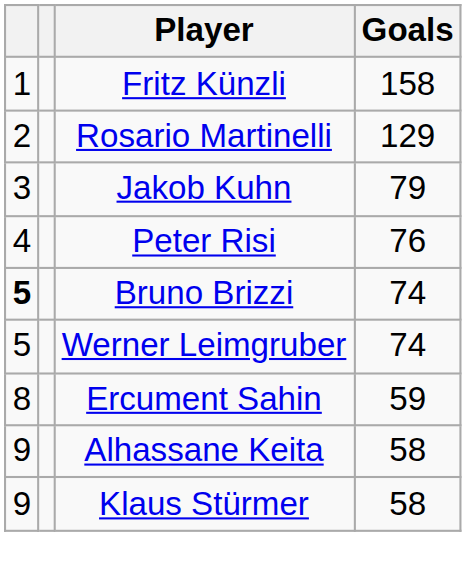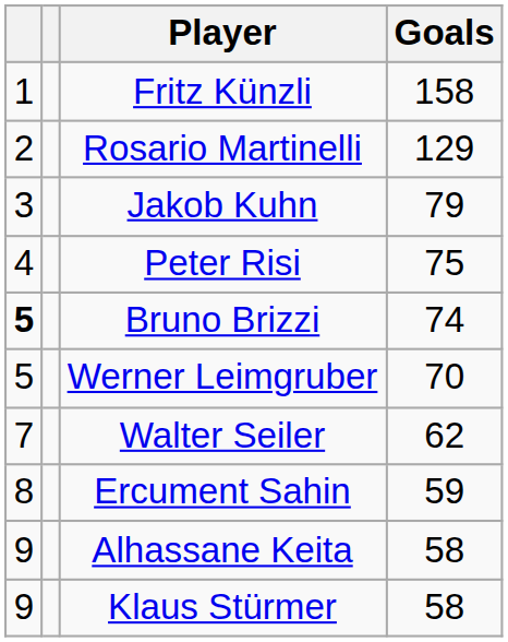 <table class="wikitable" style="text-align: center;">
 <tr>
 <th></th>
 <th></th>
 <th>Player</th>
 <th>Goals</th>
 </tr>
 <tr>
 <td>1</td>
 <td></td>
 <td><a href='#'>Fritz Künzli</a></td>
 <td>158</td>
 </tr>
 <tr>
 <td>2</td>
 <td></td>
 <td><a href='#'>Rosario Martinelli</a></td>
 <td>129</td>
 </tr>
 <tr>
 <td>3</td>
 <td></td>
 <td><a href='#'>Jakob Kuhn</a></td>
 <td>79</td>
 </tr>
 <tr>
 <td>4</td>
 <td></td>
 <td><a href='#'>Peter Risi</a></td>
-<td>76</td>
+<td>75</td>
 </tr>
 <tr>
 <td><strong>5</strong></td>
 <td></td>
 <td><a href='#'>Bruno Brizzi</a></td>
 <td>74</td>
 </tr>
 <tr>
 <td>5</td>
 <td></td>
 <td><a href='#'>Werner Leimgruber</a></td>
-<td>74</td>
+<td>70</td>
+</tr>
+<tr>
+<td>7</td>
+<td></td>
+<td><a href='#'>Walter Seiler</a></td>
+<td>62</td>
 </tr>
 <tr>
 <td>8</td>
 <td></td>
 <td><a href='#'>Ercument Sahin</a></td>
 <td>59</td>
 </tr>
 <tr>
 <td>9</td>
 <td></td>
 <td><a href='#'>Alhassane Keita</a></td>
 <td>58</td>
 </tr>
 <tr>
 <td>9</td>
 <td></td>
 <td><a href='#'>Klaus Stürmer</a></td>
 <td>58</td>
 </tr>
 </table>
